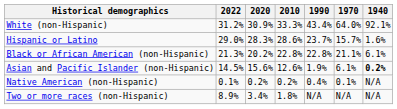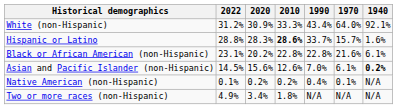 <table class="wikitable collapsible collapsed" style="font-size: 90%;">
 <tr>
 <th>Historical demographics</th>
 <th>2022</th>
 <th>2020</th>
 <th>2010</th>
 <th>1990</th>
 <th>1970</th>
 <th>1940</th>
 </tr>
 <tr>
 <td><a href='#'>White</a> (non-Hispanic)</td>
 <td>31.2%</td>
 <td>30.9%</td>
 <td>33.3%</td>
 <td>43.4%</td>
 <td>64.0%</td>
 <td>92.1%</td>
 </tr>
 <tr>
 <td><a href='#'>Hispanic or Latino</a></td>
-<td>29.0%</td>
+<td>28.8%</td>
 <td>28.3%</td>
-<td>28.6%</td>
-<td>23.7%</td>
+<td><strong>28.6%</strong></td>
+<td>33.7%</td>
 <td>15.7%</td>
 <td>1.6%</td>
 </tr>
 <tr>
 <td><a href='#'>Black or African American</a> (non-Hispanic)</td>
-<td>21.3%</td>
+<td>23.1%</td>
 <td>20.2%</td>
 <td>22.8%</td>
 <td>22.8%</td>
-<td>21.1%</td>
+<td>21.6%</td>
 <td>6.1%</td>
 </tr>
 <tr>
 <td><a href='#'>Asian</a> and <a href='#'>Pacific Islander</a> (non-Hispanic)</td>
 <td>14.5%</td>
 <td>15.6%</td>
 <td>12.6%</td>
-<td>1.9%</td>
+<td>7.0%</td>
 <td>6.1%</td>
 <td><strong>0.2%</strong></td>
 </tr>
 <tr>
 <td><a href='#'>Native American</a> (non-Hispanic)</td>
 <td>0.1%</td>
 <td>0.2%</td>
 <td>0.2%</td>
 <td>0.4%</td>
 <td>0.1%</td>
 <td>N/A</td>
 </tr>
 <tr>
 <td><a href='#'>Two or more races</a> (non-Hispanic)</td>
-<td>8.9%</td>
+<td>4.9%</td>
 <td>3.4%</td>
 <td>1.8%</td>
 <td>N/A</td>
 <td>N/A</td>
 <td>N/A</td>
 </tr>
 </table>
